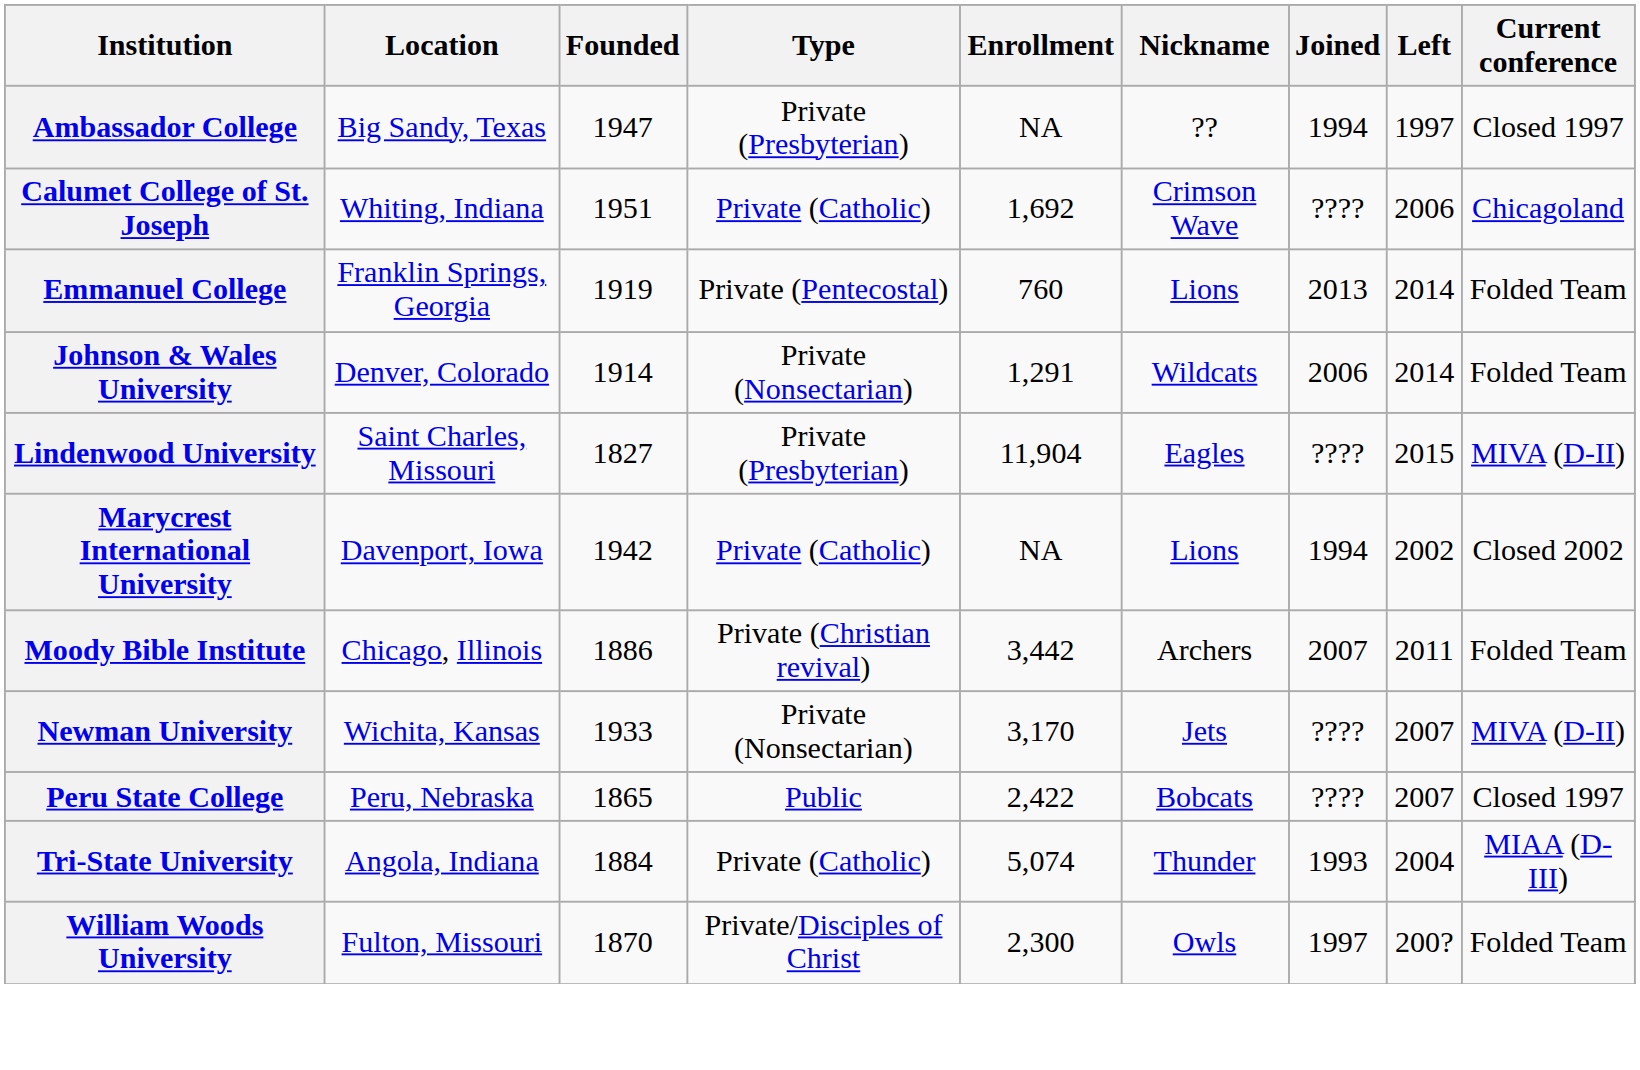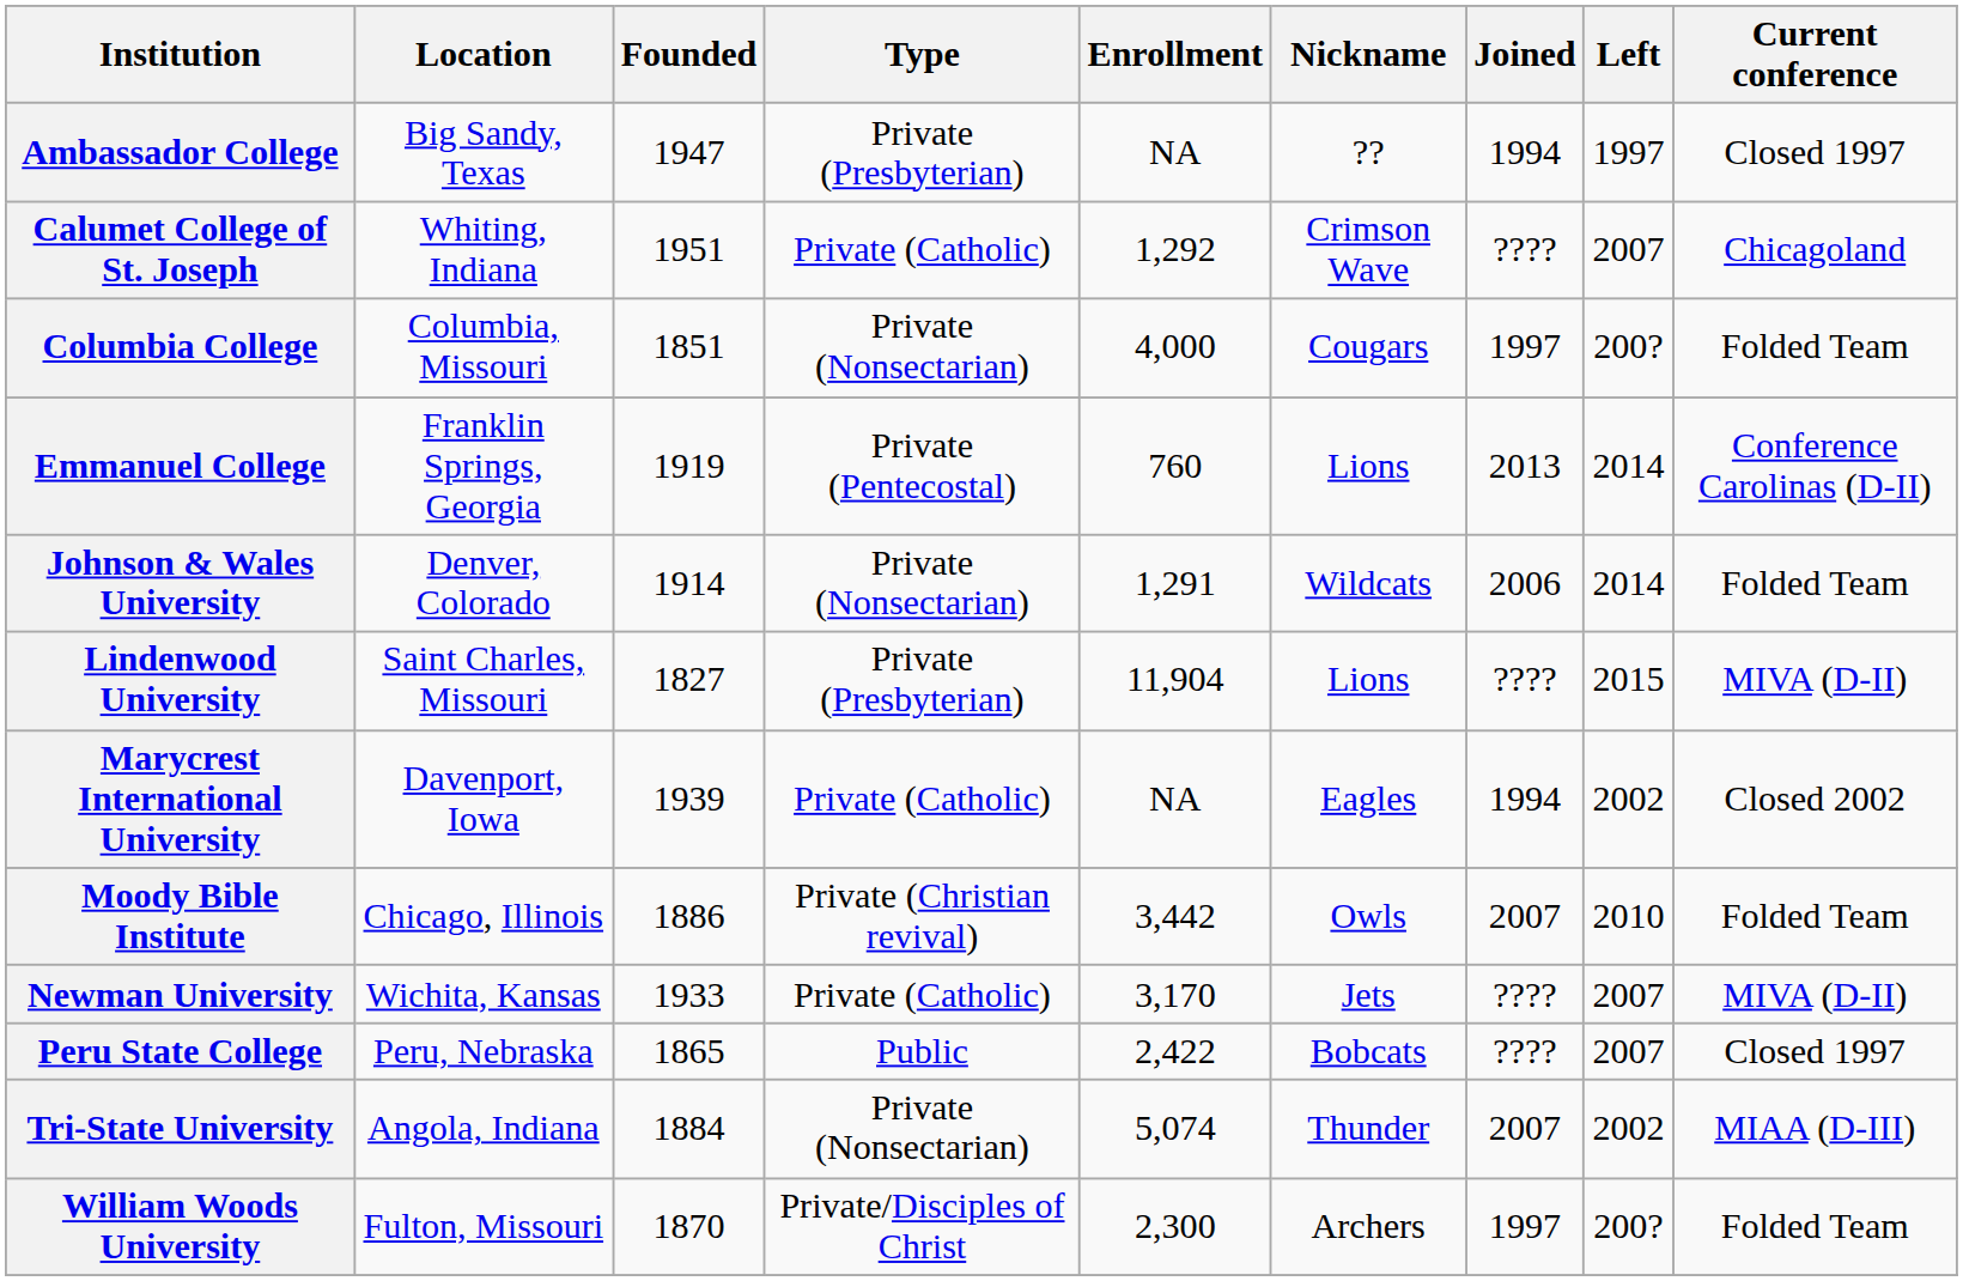 <table class="wikitable sortable" style="text-align:center">
 <tr>
 <th>Institution</th>
 <th>Location</th>
 <th>Founded</th>
 <th>Type</th>
 <th>Enrollment</th>
 <th>Nickname</th>
 <th>Joined</th>
 <th>Left</th>
 <th>Current<br>conference</th>
 </tr>
 <tr>
 <th><a href='#'>Ambassador College</a></th>
 <td><a href='#'>Big Sandy, Texas</a></td>
 <td>1947</td>
 <td>Private (<a href='#'>Presbyterian</a>)</td>
 <td>NA</td>
 <td>??</td>
 <td>1994</td>
 <td>1997</td>
 <td>Closed 1997</td>
 </tr>
 <tr>
 <th><a href='#'>Calumet College of St. Joseph</a></th>
 <td><a href='#'>Whiting, Indiana</a></td>
 <td>1951</td>
 <td><a href='#'>Private</a> (<a href='#'>Catholic</a>)</td>
-<td>1,692</td>
+<td>1,292</td>
 <td><a href='#'>Crimson Wave</a></td>
 <td>????</td>
-<td>2006</td>
+<td>2007</td>
 <td><a href='#'>Chicagoland</a></td>
+</tr>
+<tr>
+<th><a href='#'>Columbia College</a></th>
+<td><a href='#'>Columbia, Missouri</a></td>
+<td>1851</td>
+<td>Private (<a href='#'>Nonsectarian</a>)</td>
+<td>4,000</td>
+<td><a href='#'>Cougars</a></td>
+<td>1997</td>
+<td>200?</td>
+<td>Folded Team</td>
 </tr>
 <tr>
 <th><a href='#'>Emmanuel College</a></th>
 <td><a href='#'>Franklin Springs, Georgia</a></td>
 <td>1919</td>
 <td>Private (<a href='#'>Pentecostal</a>)</td>
 <td>760</td>
 <td><a href='#'>Lions</a></td>
 <td>2013</td>
 <td>2014</td>
-<td>Folded Team</td>
+<td><a href='#'>Conference Carolinas</a> (<a href='#'>D-II</a>)</td>
 </tr>
 <tr>
 <th><a href='#'>Johnson & Wales University</a></th>
 <td><a href='#'>Denver, Colorado</a></td>
 <td>1914</td>
 <td>Private (<a href='#'>Nonsectarian</a>)</td>
 <td>1,291</td>
 <td><a href='#'>Wildcats</a></td>
 <td>2006</td>
 <td>2014</td>
 <td>Folded Team</td>
 </tr>
 <tr>
 <th><a href='#'>Lindenwood University</a></th>
 <td><a href='#'>Saint Charles, Missouri</a></td>
 <td>1827</td>
 <td>Private (<a href='#'>Presbyterian</a>)</td>
 <td>11,904</td>
-<td><a href='#'>Eagles</a></td>
+<td><a href='#'>Lions</a></td>
 <td>????</td>
 <td>2015</td>
 <td><a href='#'>MIVA</a> (<a href='#'>D-II</a>)</td>
 </tr>
 <tr>
 <th><a href='#'>Marycrest International University</a></th>
 <td><a href='#'>Davenport, Iowa</a></td>
-<td>1942</td>
+<td>1939</td>
 <td><a href='#'>Private</a> (<a href='#'>Catholic</a>)</td>
 <td>NA</td>
-<td><a href='#'>Lions</a></td>
+<td><a href='#'>Eagles</a></td>
 <td>1994</td>
 <td>2002</td>
 <td>Closed 2002</td>
 </tr>
 <tr>
 <th><a href='#'>Moody Bible Institute</a></th>
 <td><a href='#'>Chicago</a>, <a href='#'>Illinois</a></td>
 <td>1886</td>
 <td>Private (<a href='#'>Christian revival</a>)</td>
 <td>3,442</td>
-<td>Archers</td>
+<td><a href='#'>Owls</a></td>
 <td>2007</td>
-<td>2011</td>
+<td>2010</td>
 <td>Folded Team</td>
 </tr>
 <tr>
 <th><a href='#'>Newman University</a></th>
 <td><a href='#'>Wichita, Kansas</a></td>
 <td>1933</td>
-<td>Private (Nonsectarian)</td>
+<td>Private (<a href='#'>Catholic</a>)</td>
 <td>3,170</td>
 <td><a href='#'>Jets</a></td>
 <td>????</td>
 <td>2007</td>
 <td><a href='#'>MIVA</a> (<a href='#'>D-II</a>)</td>
 </tr>
 <tr>
 <th><a href='#'>Peru State College</a></th>
 <td><a href='#'>Peru, Nebraska</a></td>
 <td>1865</td>
 <td><a href='#'>Public</a></td>
 <td>2,422</td>
 <td><a href='#'>Bobcats</a></td>
 <td>????</td>
 <td>2007</td>
 <td>Closed 1997</td>
 </tr>
 <tr>
 <th><a href='#'>Tri-State University</a></th>
 <td><a href='#'>Angola, Indiana</a></td>
 <td>1884</td>
-<td>Private (<a href='#'>Catholic</a>)</td>
+<td>Private (Nonsectarian)</td>
 <td>5,074</td>
 <td><a href='#'>Thunder</a></td>
-<td>1993</td>
-<td>2004</td>
+<td>2007</td>
+<td>2002</td>
 <td><a href='#'>MIAA</a> (<a href='#'>D-III</a>)</td>
 </tr>
 <tr>
 <th><a href='#'>William Woods University</a></th>
 <td><a href='#'>Fulton, Missouri</a></td>
 <td>1870</td>
 <td>Private/<a href='#'>Disciples of Christ</a></td>
 <td>2,300</td>
-<td><a href='#'>Owls</a></td>
+<td>Archers</td>
 <td>1997</td>
 <td>200?</td>
 <td>Folded Team</td>
 </tr>
 <tr>
 </tr>
 </table>
